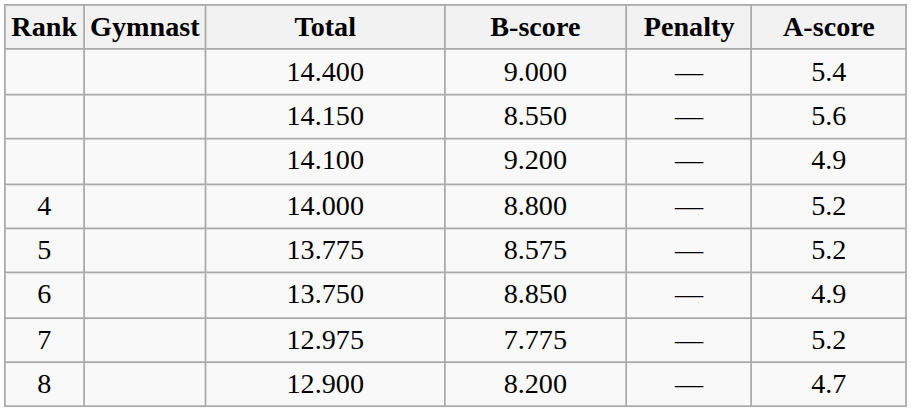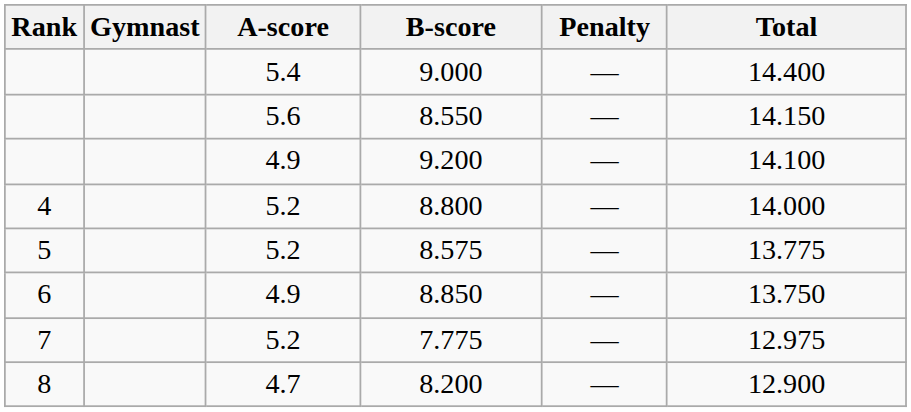 <table class="wikitable" style="text-align:center">
 <tr>
 <th>Rank</th>
 <th>Gymnast</th>
-<th style="width:8em">Total</th>
+<th style="width:5em">A-score</th>
 <th style="width:6em">B-score</th>
 <th style="width:4em">Penalty</th>
-<th style="width:5em">A-score</th>
+<th style="width:8em">Total</th>
 </tr>
 <tr>
 <td></td>
 <td align=left></td>
-<td>14.400</td>
+<td>5.4</td>
 <td>9.000</td>
 <td>—</td>
-<td>5.4</td>
+<td>14.400</td>
 </tr>
 <tr>
 <td></td>
 <td align=left></td>
-<td>14.150</td>
+<td>5.6</td>
 <td>8.550</td>
 <td>—</td>
-<td>5.6</td>
+<td>14.150</td>
 </tr>
 <tr>
 <td></td>
 <td align=left></td>
-<td>14.100</td>
+<td>4.9</td>
 <td>9.200</td>
 <td>—</td>
-<td>4.9</td>
+<td>14.100</td>
 </tr>
 <tr>
 <td>4</td>
 <td align=left></td>
-<td>14.000</td>
+<td>5.2</td>
 <td>8.800</td>
 <td>—</td>
-<td>5.2</td>
+<td>14.000</td>
 </tr>
 <tr>
 <td>5</td>
 <td align=left></td>
-<td>13.775</td>
+<td>5.2</td>
 <td>8.575</td>
 <td>—</td>
-<td>5.2</td>
+<td>13.775</td>
 </tr>
 <tr>
 <td>6</td>
 <td align=left></td>
-<td>13.750</td>
+<td>4.9</td>
 <td>8.850</td>
 <td>—</td>
-<td>4.9</td>
+<td>13.750</td>
 </tr>
 <tr>
 <td>7</td>
 <td align=left></td>
-<td>12.975</td>
+<td>5.2</td>
 <td>7.775</td>
 <td>—</td>
-<td>5.2</td>
+<td>12.975</td>
 </tr>
 <tr>
 <td>8</td>
 <td align=left></td>
-<td>12.900</td>
+<td>4.7</td>
 <td>8.200</td>
 <td>—</td>
-<td>4.7</td>
+<td>12.900</td>
 </tr>
 </table>
